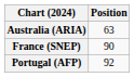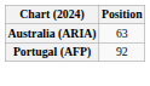 <table class="wikitable sortable plainrowheaders" style="text-align:center">
 <tr>
 <th scope="col">Chart (2024)</th>
 <th scope="col">Position</th>
 </tr>
 <tr>
 <th scope="row">Australia (ARIA)</th>
 <td>63</td>
 </tr>
 <tr>
-<th scope="row">France (SNEP)</th>
-<td>90</td>
-</tr>
-<tr>
 <th scope="row">Portugal (AFP)</th>
 <td>92</td>
 </tr>
 </table>
